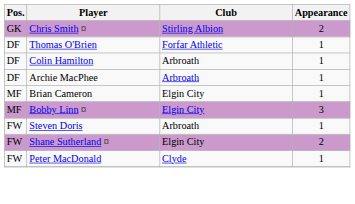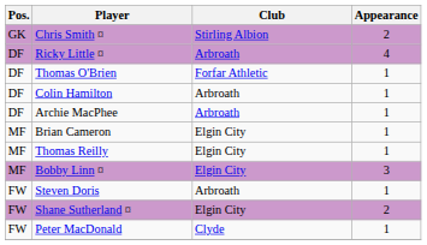 <table class="wikitable">
 <tr>
 <th>Pos.</th>
 <th>Player</th>
 <th>Club</th>
 <th>Appearance</th>
 </tr>
 <tr style="background:#cc99cc;">
 <td>GK</td>
 <td style="width:200px;"><a href='#'>Chris Smith</a> ¤</td>
 <td style="width:200px;"><a href='#'>Stirling Albion</a></td>
 <td align="center">2</td>
+</tr>
+<tr style="background:#cc99cc;">
+<td>DF</td>
+<td><a href='#'>Ricky Little</a> ¤</td>
+<td><a href='#'>Arbroath</a></td>
+<td align="center">4</td>
 </tr>
 <tr>
 <td>DF</td>
 <td><a href='#'>Thomas O'Brien</a></td>
 <td><a href='#'>Forfar Athletic</a></td>
 <td align="center">1</td>
 </tr>
 <tr>
 <td>DF</td>
 <td><a href='#'>Colin Hamilton</a></td>
 <td>Arbroath</td>
 <td align="center">1</td>
 </tr>
 <tr>
 <td>DF</td>
 <td>Archie MacPhee</td>
 <td><a href='#'>Arbroath</a></td>
 <td align="center">1</td>
 </tr>
 <tr>
 <td>MF</td>
 <td>Brian Cameron</td>
+<td>Elgin City</td>
+<td align="center">1</td>
+</tr>
+<tr>
+<td>MF</td>
+<td><a href='#'>Thomas Reilly</a></td>
 <td>Elgin City</td>
 <td align="center">1</td>
 </tr>
 <tr style="background:#cc99cc;">
 <td>MF</td>
 <td><a href='#'>Bobby Linn</a> ¤</td>
 <td><a href='#'>Elgin City</a></td>
 <td align="center">3</td>
 </tr>
 <tr>
 <td>FW</td>
 <td><a href='#'>Steven Doris</a></td>
 <td>Arbroath</td>
 <td align="center">1</td>
 </tr>
 <tr style="background:#cc99cc;">
 <td>FW</td>
 <td><a href='#'>Shane Sutherland</a> ¤</td>
 <td>Elgin City</td>
 <td align="center">2</td>
 </tr>
 <tr>
 <td>FW</td>
 <td><a href='#'>Peter MacDonald</a></td>
 <td><a href='#'>Clyde</a></td>
 <td align="center">1</td>
 </tr>
 <tr>
 </tr>
 </table>
